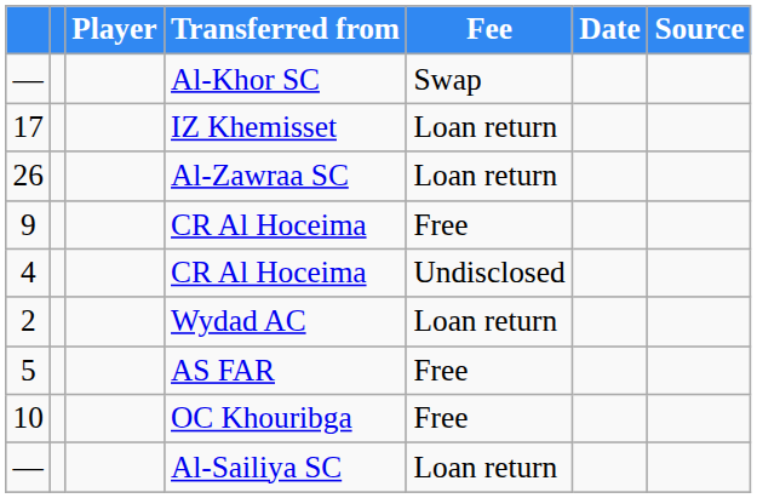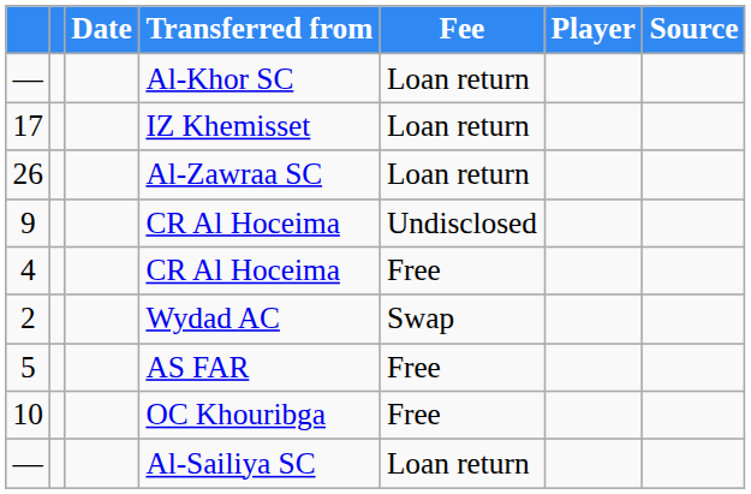 <table class="wikitable plainrowheaders sortable">
 <tr>
 <th style="background:#3088f2; color:#ffffff;"></th>
 <th style="background:#3088f2; color:#ffffff;"></th>
-<th style="background:#3088f2; color:#ffffff;">Player</th>
+<th style="background:#3088f2; color:#ffffff;">Date</th>
 <th style="background:#3088f2; color:#ffffff;">Transferred from</th>
 <th style="background:#3088f2; color:#ffffff;">Fee</th>
-<th style="background:#3088f2; color:#ffffff;">Date</th>
+<th style="background:#3088f2; color:#ffffff;">Player</th>
 <th style="background:#3088f2; color:#ffffff;">Source</th>
 </tr>
 <tr>
 <td align=center>—</td>
 <td align=center></td>
 <td></td>
 <td> <a href='#'>Al-Khor SC</a></td>
-<td>Swap</td>
+<td>Loan return</td>
 <td></td>
 <td></td>
 </tr>
 <tr>
 <td align=center>17</td>
 <td align=center></td>
 <td></td>
 <td><a href='#'>IZ Khemisset</a></td>
 <td>Loan return</td>
 <td></td>
 <td></td>
 </tr>
 <tr>
 <td align=center>26</td>
 <td align=center></td>
 <td></td>
 <td> <a href='#'>Al-Zawraa SC</a></td>
 <td>Loan return</td>
 <td></td>
 <td></td>
 </tr>
 <tr>
 <td align=center>9</td>
 <td align=center></td>
 <td></td>
 <td><a href='#'>CR Al Hoceima</a></td>
-<td>Free</td>
+<td>Undisclosed</td>
 <td></td>
 <td></td>
 </tr>
 <tr>
 <td align=center>4</td>
 <td align=center></td>
 <td></td>
 <td><a href='#'>CR Al Hoceima</a></td>
-<td>Undisclosed</td>
+<td>Free</td>
 <td></td>
 <td></td>
 </tr>
 <tr>
 <td align=center>2</td>
 <td align=center></td>
 <td></td>
 <td><a href='#'>Wydad AC</a></td>
-<td>Loan return</td>
+<td>Swap</td>
 <td></td>
 <td></td>
 </tr>
 <tr>
 <td align=center>5</td>
 <td align=center></td>
 <td></td>
 <td><a href='#'>AS FAR</a></td>
 <td>Free</td>
 <td></td>
 <td></td>
 </tr>
 <tr>
 <td align=center>10</td>
 <td align=center></td>
 <td></td>
 <td><a href='#'>OC Khouribga</a></td>
 <td>Free</td>
 <td></td>
 <td></td>
 </tr>
 <tr>
 <td align=center>—</td>
 <td align=center></td>
 <td></td>
 <td> <a href='#'>Al-Sailiya SC</a></td>
 <td>Loan return</td>
 <td></td>
 <td></td>
 </tr>
 </table>
